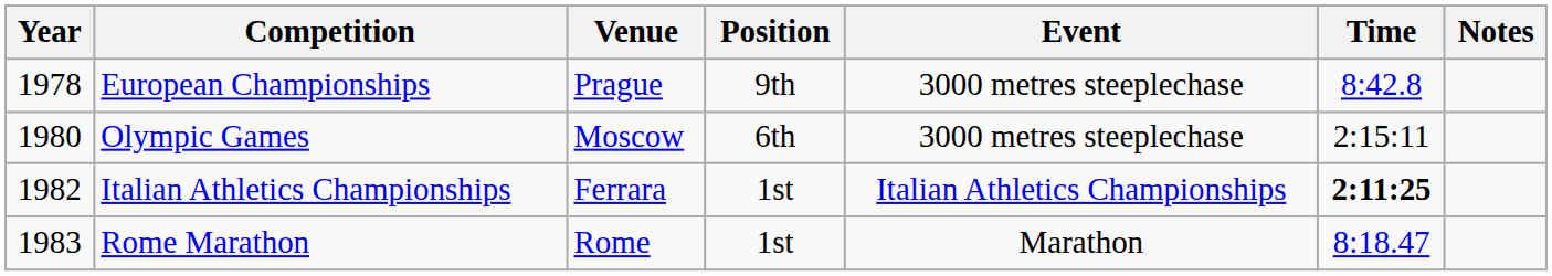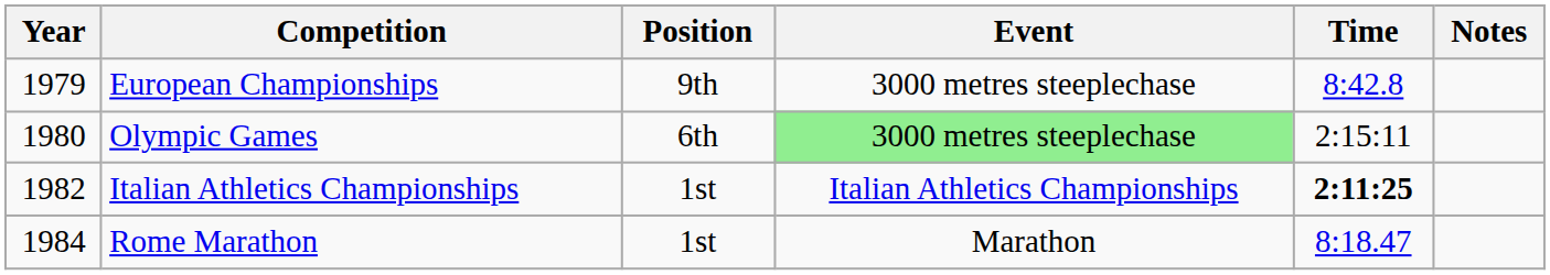 <table class="wikitable" width=55% style="font-size:90%; text-align:center;">
 <tr>
 <th>Year</th>
 <th>Competition</th>
-<th>Venue</th>
 <th>Position</th>
 <th>Event</th>
 <th>Time</th>
 <th>Notes</th>
 </tr>
 <tr>
-<td>1978</td>
+<td>1979</td>
 <td align=left><a href='#'>European Championships</a></td>
-<td align=left> <a href='#'>Prague</a></td>
 <td>9th</td>
 <td>3000 metres steeplechase</td>
 <td><a href='#'>8:42.8</a></td>
 <td></td>
 </tr>
 <tr>
 <td>1980</td>
 <td align=left><a href='#'>Olympic Games</a></td>
-<td align=left> <a href='#'>Moscow</a></td>
 <td>6th</td>
-<td>3000 metres steeplechase</td>
+<td style="background: lightgreen;">3000 metres steeplechase</td>
 <td>2:15:11</td>
 <td></td>
 </tr>
 <tr>
 <td>1982</td>
 <td align=left><a href='#'>Italian Athletics Championships</a></td>
-<td align=left> <a href='#'>Ferrara</a></td>
 <td>1st</td>
 <td><a href='#'>Italian Athletics Championships</a></td>
 <td><strong>2:11:25</strong></td>
 <td></td>
 </tr>
 <tr>
-<td>1983</td>
+<td>1984</td>
 <td align=left><a href='#'>Rome Marathon</a></td>
-<td align=left> <a href='#'>Rome</a></td>
 <td>1st</td>
 <td>Marathon</td>
 <td><a href='#'>8:18.47</a></td>
 <td></td>
 </tr>
 </table>
